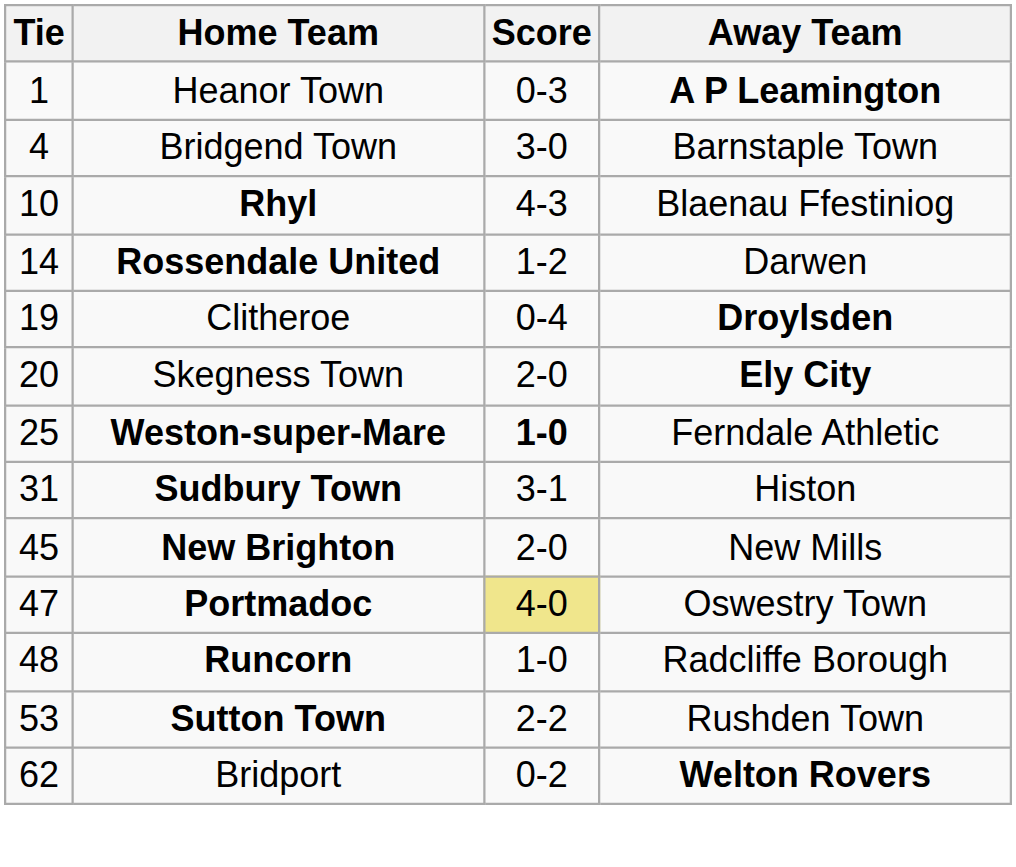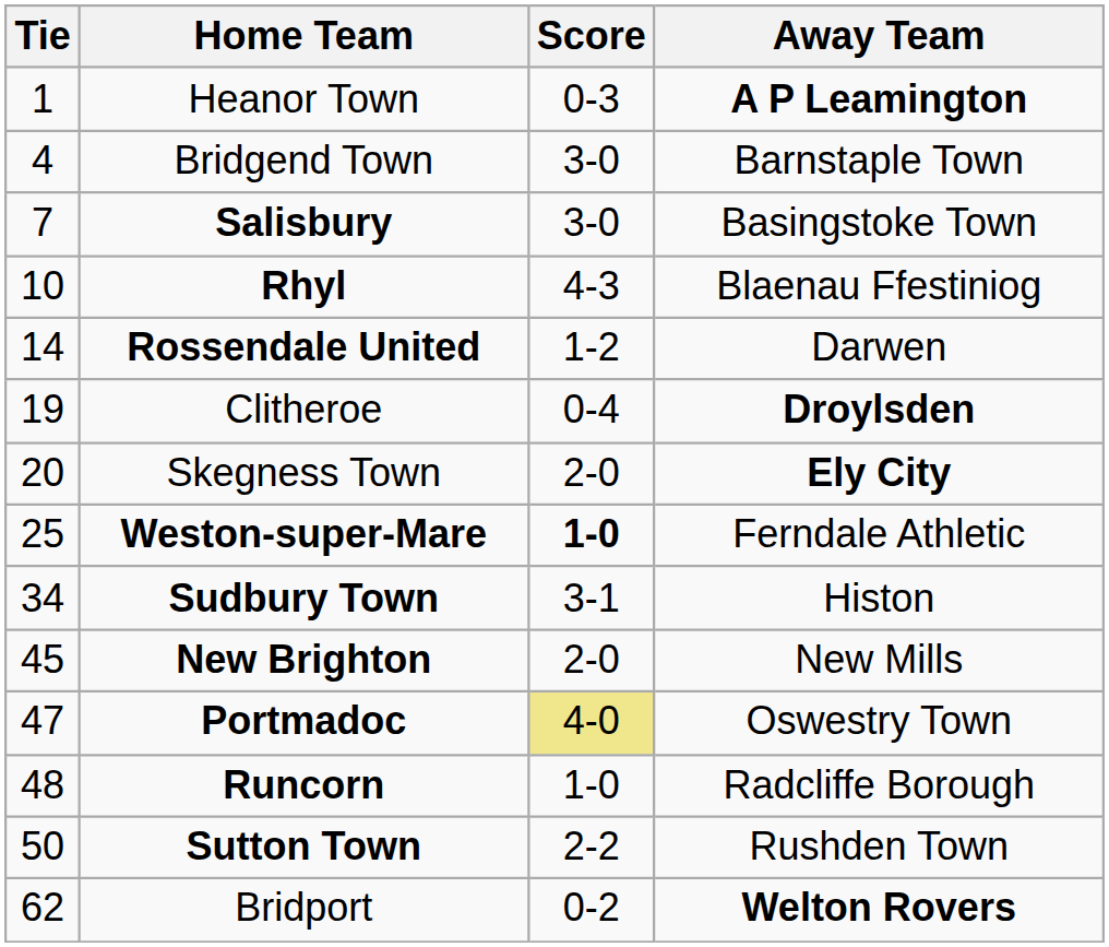 <table class="wikitable" style="text-align:center;">
 <tr>
 <th width=20>Tie</th>
 <th width=175>Home Team</th>
 <th width=20>Score</th>
 <th width=175>Away Team</th>
 </tr>
 <tr>
 <td>1</td>
 <td>Heanor Town</td>
 <td>0-3</td>
 <td><strong>A P Leamington</strong></td>
 </tr>
 <tr>
 <td>4</td>
 <td>Bridgend Town</td>
 <td>3-0</td>
 <td>Barnstaple Town</td>
+</tr>
+<tr>
+<td>7</td>
+<td><strong>Salisbury</strong></td>
+<td>3-0</td>
+<td>Basingstoke Town</td>
 </tr>
 <tr>
 <td>10</td>
 <td><strong>Rhyl</strong></td>
 <td>4-3</td>
 <td>Blaenau Ffestiniog</td>
 </tr>
 <tr>
 <td>14</td>
 <td><strong>Rossendale United</strong></td>
 <td>1-2</td>
 <td>Darwen</td>
 </tr>
 <tr>
 <td>19</td>
 <td>Clitheroe</td>
 <td>0-4</td>
 <td><strong>Droylsden</strong></td>
 </tr>
 <tr>
 <td>20</td>
 <td>Skegness Town</td>
 <td>2-0</td>
 <td><strong>Ely City</strong></td>
 </tr>
 <tr>
 <td>25</td>
 <td><strong>Weston-super-Mare</strong></td>
 <td><strong>1-0</strong></td>
 <td>Ferndale Athletic</td>
 </tr>
 <tr>
-<td>31</td>
+<td>34</td>
 <td><strong>Sudbury Town</strong></td>
 <td>3-1</td>
 <td>Histon</td>
 </tr>
 <tr>
 <td>45</td>
 <td><strong>New Brighton</strong></td>
 <td>2-0</td>
 <td>New Mills</td>
 </tr>
 <tr>
 <td>47</td>
 <td><strong>Portmadoc</strong></td>
 <td style="background: khaki;">4-0</td>
 <td>Oswestry Town</td>
 </tr>
 <tr>
 <td>48</td>
 <td><strong>Runcorn</strong></td>
 <td>1-0</td>
 <td>Radcliffe Borough</td>
 </tr>
 <tr>
-<td>53</td>
+<td>50</td>
 <td><strong>Sutton Town</strong></td>
 <td>2-2</td>
 <td>Rushden Town</td>
 </tr>
 <tr>
 <td>62</td>
 <td>Bridport</td>
 <td>0-2</td>
 <td><strong>Welton Rovers</strong></td>
 </tr>
 </table>
